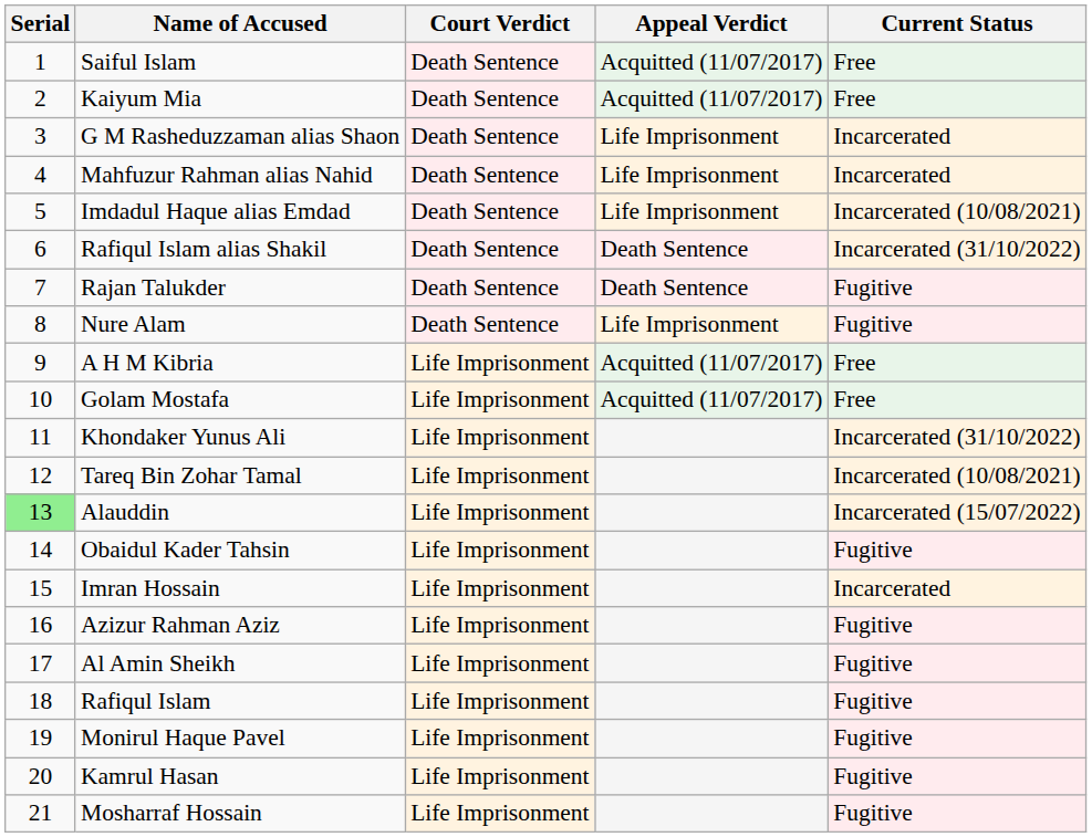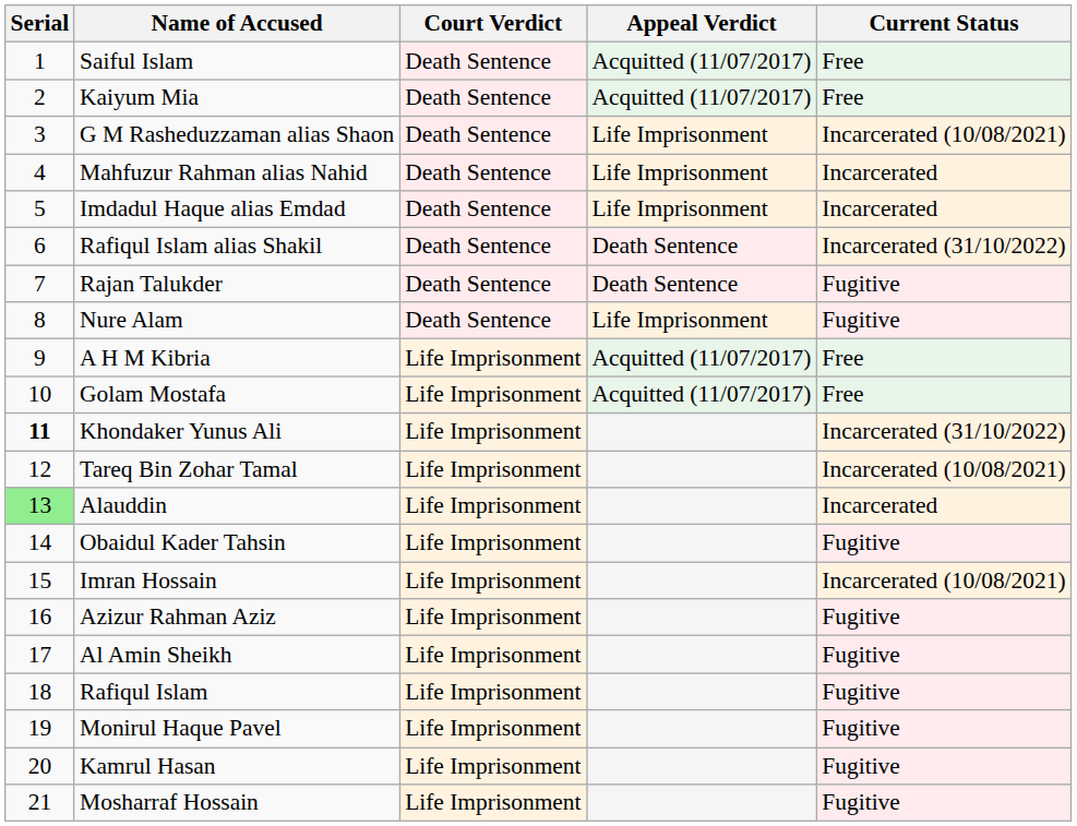 <table class="wikitable">
 <tr>
 <th style="background-color: #f2f2f2;">Serial</th>
 <th style="background-color: #f2f2f2;">Name of Accused</th>
 <th style="background-color: #f2f2f2;">Court Verdict</th>
 <th style="background-color: #f2f2f2;">Appeal Verdict</th>
 <th style="background-color: #f2f2f2;">Current Status</th>
 </tr>
 <tr>
 <td style="text-align: center;">1</td>
 <td>Saiful Islam</td>
 <td style="background-color: #ffebee;">Death Sentence</td>
 <td style="background-color: #e8f5e9;">Acquitted (11/07/2017)</td>
 <td style="background-color: #e8f5e9;">Free</td>
 </tr>
 <tr>
 <td style="text-align: center;">2</td>
 <td>Kaiyum Mia</td>
 <td style="background-color: #ffebee;">Death Sentence</td>
 <td style="background-color: #e8f5e9;">Acquitted (11/07/2017)</td>
 <td style="background-color: #e8f5e9;">Free</td>
 </tr>
 <tr>
 <td style="text-align: center;">3</td>
 <td>G M Rasheduzzaman alias Shaon</td>
 <td style="background-color: #ffebee;">Death Sentence</td>
 <td style="background-color: #fff3e0;">Life Imprisonment</td>
-<td style="background-color: #fff3e0;">Incarcerated</td>
+<td style="background-color: #fff3e0;">Incarcerated (10/08/2021)</td>
 </tr>
 <tr>
 <td style="text-align: center;">4</td>
 <td>Mahfuzur Rahman alias Nahid</td>
 <td style="background-color: #ffebee;">Death Sentence</td>
 <td style="background-color: #fff3e0;">Life Imprisonment</td>
 <td style="background-color: #fff3e0;">Incarcerated</td>
 </tr>
 <tr>
 <td style="text-align: center;">5</td>
 <td>Imdadul Haque alias Emdad</td>
 <td style="background-color: #ffebee;">Death Sentence</td>
 <td style="background-color: #fff3e0;">Life Imprisonment</td>
-<td style="background-color: #fff3e0;">Incarcerated (10/08/2021)</td>
+<td style="background-color: #fff3e0;">Incarcerated</td>
 </tr>
 <tr>
 <td style="text-align: center;">6</td>
 <td>Rafiqul Islam alias Shakil</td>
 <td style="background-color: #ffebee;">Death Sentence</td>
 <td style="background-color: #ffebee;">Death Sentence</td>
 <td style="background-color: #fff3e0;">Incarcerated (31/10/2022)</td>
 </tr>
 <tr>
 <td style="text-align: center;">7</td>
 <td>Rajan Talukder</td>
 <td style="background-color: #ffebee;">Death Sentence</td>
 <td style="background-color: #ffebee;">Death Sentence</td>
 <td style="background-color: #ffebee;">Fugitive</td>
 </tr>
 <tr>
 <td style="text-align: center;">8</td>
 <td>Nure Alam</td>
 <td style="background-color: #ffebee;">Death Sentence</td>
 <td style="background-color: #fff3e0;">Life Imprisonment</td>
 <td style="background-color: #ffebee;">Fugitive</td>
 </tr>
 <tr>
 <td style="text-align: center;">9</td>
 <td>A H M Kibria</td>
 <td style="background-color: #fff3e0;">Life Imprisonment</td>
 <td style="background-color: #e8f5e9;">Acquitted (11/07/2017)</td>
 <td style="background-color: #e8f5e9;">Free</td>
 </tr>
 <tr>
 <td style="text-align: center;">10</td>
 <td>Golam Mostafa</td>
 <td style="background-color: #fff3e0;">Life Imprisonment</td>
 <td style="background-color: #e8f5e9;">Acquitted (11/07/2017)</td>
 <td style="background-color: #e8f5e9;">Free</td>
 </tr>
 <tr>
-<td style="text-align: center;">11</td>
+<td style="text-align: center;"><strong>11</strong></td>
 <td>Khondaker Yunus Ali</td>
 <td style="background-color: #fff3e0;">Life Imprisonment</td>
 <td style="background-color: #f5f5f5;"></td>
 <td style="background-color: #fff3e0;">Incarcerated (31/10/2022)</td>
 </tr>
 <tr>
 <td style="text-align: center;">12</td>
 <td>Tareq Bin Zohar Tamal</td>
 <td style="background-color: #fff3e0;">Life Imprisonment</td>
 <td style="background-color: #f5f5f5;"></td>
 <td style="background-color: #fff3e0;">Incarcerated (10/08/2021)</td>
 </tr>
 <tr>
 <td style="background: lightgreen; text-align: center;">13</td>
 <td>Alauddin</td>
 <td style="background-color: #fff3e0;">Life Imprisonment</td>
 <td style="background-color: #f5f5f5;"></td>
-<td style="background-color: #fff3e0;">Incarcerated (15/07/2022)</td>
+<td style="background-color: #fff3e0;">Incarcerated</td>
 </tr>
 <tr>
 <td style="text-align: center;">14</td>
 <td>Obaidul Kader Tahsin</td>
 <td style="background-color: #fff3e0;">Life Imprisonment</td>
 <td style="background-color: #f5f5f5;"></td>
 <td style="background-color: #ffebee;">Fugitive</td>
 </tr>
 <tr>
 <td style="text-align: center;">15</td>
 <td>Imran Hossain</td>
 <td style="background-color: #fff3e0;">Life Imprisonment</td>
 <td style="background-color: #f5f5f5;"></td>
-<td style="background-color: #fff3e0;">Incarcerated</td>
+<td style="background-color: #fff3e0;">Incarcerated (10/08/2021)</td>
 </tr>
 <tr>
 <td style="text-align: center;">16</td>
 <td>Azizur Rahman Aziz</td>
 <td style="background-color: #fff3e0;">Life Imprisonment</td>
 <td style="background-color: #f5f5f5;"></td>
 <td style="background-color: #ffebee;">Fugitive</td>
 </tr>
 <tr>
 <td style="text-align: center;">17</td>
 <td>Al Amin Sheikh</td>
 <td style="background-color: #fff3e0;">Life Imprisonment</td>
 <td style="background-color: #f5f5f5;"></td>
 <td style="background-color: #ffebee;">Fugitive</td>
 </tr>
 <tr>
 <td style="text-align: center;">18</td>
 <td>Rafiqul Islam</td>
 <td style="background-color: #fff3e0;">Life Imprisonment</td>
 <td style="background-color: #f5f5f5;"></td>
 <td style="background-color: #ffebee;">Fugitive</td>
 </tr>
 <tr>
 <td style="text-align: center;">19</td>
 <td>Monirul Haque Pavel</td>
 <td style="background-color: #fff3e0;">Life Imprisonment</td>
 <td style="background-color: #f5f5f5;"></td>
 <td style="background-color: #ffebee;">Fugitive</td>
 </tr>
 <tr>
 <td style="text-align: center;">20</td>
 <td>Kamrul Hasan</td>
 <td style="background-color: #fff3e0;">Life Imprisonment</td>
 <td style="background-color: #f5f5f5;"></td>
 <td style="background-color: #ffebee;">Fugitive</td>
 </tr>
 <tr>
 <td style="text-align: center;">21</td>
 <td>Mosharraf Hossain</td>
 <td style="background-color: #fff3e0;">Life Imprisonment</td>
 <td style="background-color: #f5f5f5;"></td>
 <td style="background-color: #ffebee;">Fugitive</td>
 </tr>
 </table>
